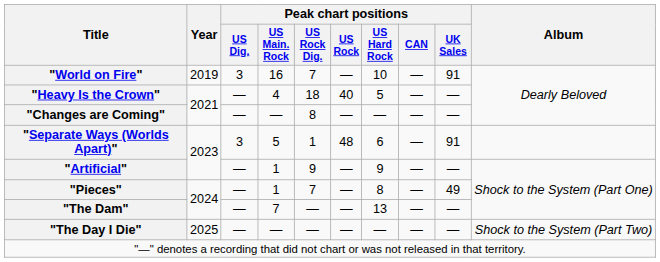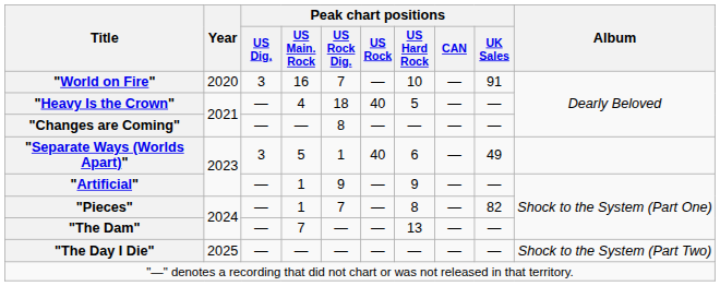 <table class="wikitable plainrowheaders" style="text-align:center;" border="1">
 <tr>
 <th scope="col" rowspan="2" style="width:14em;">Title</th>
 <th scope="col" rowspan="2">Year</th>
 <th scope="col" colspan="7">Peak chart positions</th>
 <th scope="col" rowspan="2">Album</th>
 </tr>
 <tr style="font-size:smaller;">
 <th scope="col" style="width:3em;"><a href='#'>US Dig.</a><br></th>
 <th scope="col" style="width:3em;"><a href='#'>US <br>Main. <br> Rock</a><br></th>
 <th scope="col" style="width:3em;"><a href='#'>US<br>Rock<br> Dig.</a><br></th>
 <th scope="col"><a href='#'>US<br>Rock</a><br></th>
 <th scope="col" style="width:3em;"><a href='#'>US<br>Hard<br>Rock</a><br></th>
 <th scope="col" style="width:3em;"><a href='#'>CAN</a><br></th>
 <th scope="col" style="width:3em;"><a href='#'>UK<br>Sales</a><br></th>
 </tr>
 <tr>
 <th scope="row">"<a href='#'>World on Fire</a>"</th>
-<td>2019</td>
+<td>2020</td>
 <td>3</td>
 <td>16</td>
 <td>7</td>
 <td>—</td>
 <td>10</td>
 <td>—</td>
 <td>91</td>
 <td rowspan="3"><em>Dearly Beloved</em></td>
 </tr>
 <tr>
 <th scope="row">"<a href='#'>Heavy Is the Crown</a>"</th>
 <td rowspan="2">2021</td>
 <td>—</td>
 <td>4</td>
 <td>18</td>
 <td>40</td>
 <td>5</td>
 <td>—</td>
 <td>—</td>
 </tr>
 <tr>
 <th scope="row">"Changes are Coming"</th>
 <td>—</td>
 <td>—</td>
 <td>8</td>
 <td>—</td>
 <td>—</td>
 <td>—</td>
 <td>—</td>
 </tr>
 <tr>
 <th scope="row">"<a href='#'>Separate Ways (Worlds Apart)</a>" </th>
 <td rowspan="2">2023</td>
 <td>3</td>
 <td>5</td>
 <td>1</td>
-<td>48</td>
+<td>40</td>
 <td>6</td>
 <td>—</td>
-<td>91</td>
+<td>49</td>
 <td></td>
 </tr>
 <tr>
 <th scope="row">"<a href='#'>Artificial</a>"</th>
 <td>—</td>
 <td>1</td>
 <td>9</td>
 <td>—</td>
 <td>9</td>
 <td>—</td>
 <td>—</td>
 <td rowspan="3"><em>Shock to the System (Part One)</em></td>
 </tr>
 <tr>
 <th scope="row">"Pieces"</th>
 <td rowspan="2">2024</td>
 <td>—</td>
 <td>1</td>
 <td>7</td>
 <td>—</td>
 <td>8</td>
 <td>—</td>
-<td>49</td>
+<td>82</td>
 </tr>
 <tr>
 <th scope="row">"The Dam"</th>
 <td>—</td>
 <td>7</td>
 <td>—</td>
 <td>—</td>
 <td>13</td>
 <td>—</td>
 <td>—</td>
 </tr>
 <tr>
 <th scope="row">"The Day I Die"</th>
 <td>2025</td>
 <td>—</td>
 <td>—</td>
 <td>—</td>
 <td>—</td>
 <td>—</td>
 <td>—</td>
 <td>—</td>
 <td rowspan="1"><em>Shock to the System (Part Two)</em></td>
 </tr>
 <tr>
 <td colspan="15" style="font-size:90%">"—" denotes a recording that did not chart or was not released in that territory.</td>
 </tr>
 </table>
